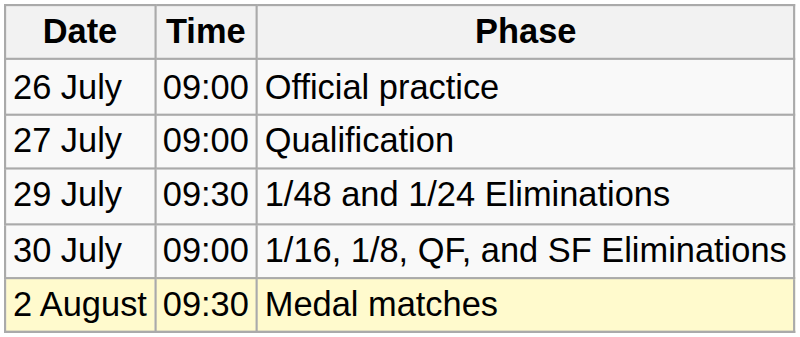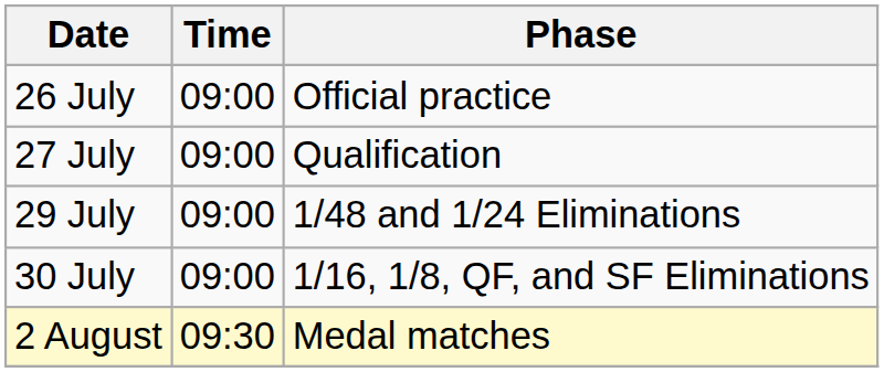 <table class=wikitable>
 <tr>
 <th>Date</th>
 <th>Time</th>
 <th>Phase</th>
 </tr>
 <tr>
 <td>26 July</td>
 <td>09:00</td>
 <td>Official practice</td>
 </tr>
 <tr>
 <td>27 July</td>
 <td>09:00</td>
 <td>Qualification</td>
 </tr>
 <tr>
 <td>29 July</td>
-<td>09:30</td>
+<td>09:00</td>
 <td>1/48 and 1/24 Eliminations</td>
 </tr>
 <tr>
 <td>30 July</td>
 <td>09:00</td>
 <td>1/16, 1/8, QF, and SF Eliminations</td>
 </tr>
 <tr style=background:lemonchiffon>
 <td>2 August</td>
 <td>09:30</td>
 <td>Medal matches</td>
 </tr>
 <tr>
 </tr>
 </table>
